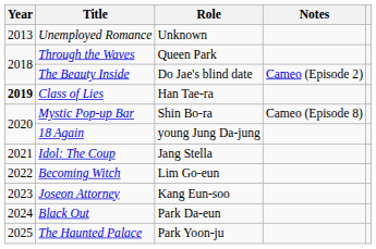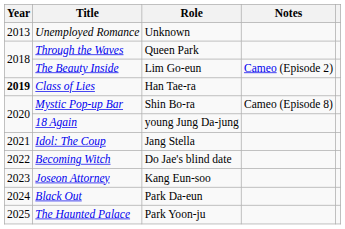 <table class="wikitable">
 <tr>
 <th>Year</th>
 <th>Title</th>
 <th>Role</th>
 <th>Notes</th>
 <th></th>
 </tr>
 <tr>
 <td>2013</td>
 <td><em>Unemployed Romance</em></td>
 <td>Unknown</td>
 <td></td>
 <td></td>
 </tr>
 <tr>
 <td rowspan="2">2018</td>
 <td><em><a href='#'>Through the Waves</a></em></td>
 <td>Queen Park</td>
 <td></td>
 <td></td>
 </tr>
 <tr>
 <td><em><a href='#'>The Beauty Inside</a></em></td>
-<td>Do Jae's blind date</td>
+<td>Lim Go-eun</td>
 <td><a href='#'>Cameo</a> (Episode 2)</td>
 <td></td>
 </tr>
 <tr>
 <td><strong>2019</strong></td>
 <td><em><a href='#'>Class of Lies</a></em></td>
 <td>Han Tae-ra</td>
 <td></td>
 <td></td>
 </tr>
 <tr>
 <td rowspan="2">2020</td>
 <td><em><a href='#'>Mystic Pop-up Bar</a></em></td>
 <td>Shin Bo-ra</td>
 <td>Cameo (Episode 8)</td>
 <td></td>
 </tr>
 <tr>
 <td><em><a href='#'>18 Again</a></em></td>
 <td>young Jung Da-jung</td>
 <td></td>
 <td></td>
 </tr>
 <tr>
 <td>2021</td>
 <td><em><a href='#'>Idol: The Coup</a></em></td>
 <td>Jang Stella</td>
 <td></td>
 <td></td>
 </tr>
 <tr>
 <td>2022</td>
 <td><em><a href='#'>Becoming Witch</a></em></td>
-<td>Lim Go-eun</td>
+<td>Do Jae's blind date</td>
 <td></td>
 <td></td>
 </tr>
 <tr>
 <td>2023</td>
 <td><em><a href='#'>Joseon Attorney</a></em></td>
 <td>Kang Eun-soo</td>
 <td></td>
 <td></td>
 </tr>
 <tr>
 <td>2024</td>
 <td><em><a href='#'>Black Out</a></em></td>
 <td>Park Da-eun</td>
 <td></td>
 <td></td>
 </tr>
 <tr>
 <td>2025</td>
 <td><em><a href='#'>The Haunted Palace</a></em></td>
 <td>Park Yoon-ju</td>
 <td></td>
 <td></td>
 </tr>
 </table>
